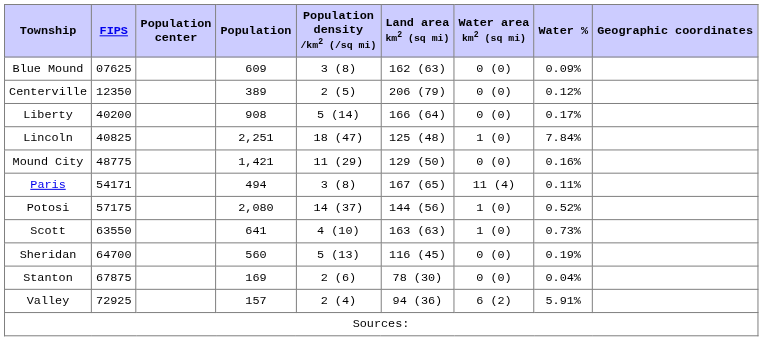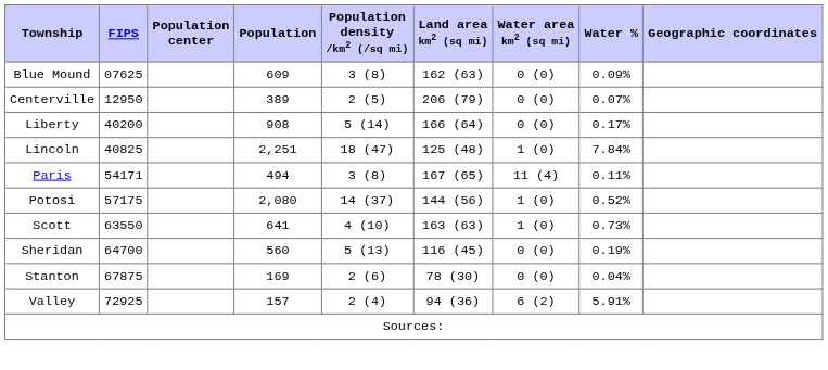 <table class="toccolours" border=1 cellspacing=0 cellpadding=4 style="text-align:center; border-collapse:collapse; font-size:90%;">
 <tr style="background:#ccccff">
 <th>Township</th>
 <th><a href='#'>FIPS</a></th>
 <th>Population<br>center</th>
 <th>Population</th>
 <th>Population<br>density<br><small>/km<sup>2</sup> (/sq mi)</small></th>
 <th>Land area<br><small>km<sup>2</sup> (sq mi)</small></th>
 <th>Water area<br><small>km<sup>2</sup> (sq mi)</small></th>
 <th>Water %</th>
 <th>Geographic coordinates</th>
 </tr>
 <tr>
 <td>Blue Mound</td>
 <td>07625</td>
 <td></td>
 <td>609</td>
 <td>3 (8)</td>
 <td>162 (63)</td>
 <td>0 (0)</td>
 <td>0.09%</td>
 <td></td>
 </tr>
 <tr>
 <td>Centerville</td>
-<td>12350</td>
+<td>12950</td>
 <td></td>
 <td>389</td>
 <td>2 (5)</td>
 <td>206 (79)</td>
 <td>0 (0)</td>
-<td>0.12%</td>
+<td>0.07%</td>
 <td></td>
 </tr>
 <tr>
 <td>Liberty</td>
 <td>40200</td>
 <td></td>
 <td>908</td>
 <td>5 (14)</td>
 <td>166 (64)</td>
 <td>0 (0)</td>
 <td>0.17%</td>
 <td></td>
 </tr>
 <tr>
 <td>Lincoln</td>
 <td>40825</td>
 <td></td>
 <td>2,251</td>
 <td>18 (47)</td>
 <td>125 (48)</td>
 <td>1 (0)</td>
 <td>7.84%</td>
-<td></td>
-</tr>
-<tr>
-<td>Mound City</td>
-<td>48775</td>
-<td></td>
-<td>1,421</td>
-<td>11 (29)</td>
-<td>129 (50)</td>
-<td>0 (0)</td>
-<td>0.16%</td>
 <td></td>
 </tr>
 <tr>
 <td><a href='#'>Paris</a></td>
 <td>54171</td>
 <td></td>
 <td>494</td>
 <td>3 (8)</td>
 <td>167 (65)</td>
 <td>11 (4)</td>
 <td>0.11%</td>
 <td></td>
 </tr>
 <tr>
 <td>Potosi</td>
 <td>57175</td>
 <td></td>
 <td>2,080</td>
 <td>14 (37)</td>
 <td>144 (56)</td>
 <td>1 (0)</td>
 <td>0.52%</td>
 <td></td>
 </tr>
 <tr>
 <td>Scott</td>
 <td>63550</td>
 <td></td>
 <td>641</td>
 <td>4 (10)</td>
 <td>163 (63)</td>
 <td>1 (0)</td>
 <td>0.73%</td>
 <td></td>
 </tr>
 <tr>
 <td>Sheridan</td>
 <td>64700</td>
 <td></td>
 <td>560</td>
 <td>5 (13)</td>
 <td>116 (45)</td>
 <td>0 (0)</td>
 <td>0.19%</td>
 <td></td>
 </tr>
 <tr>
 <td>Stanton</td>
 <td>67875</td>
 <td></td>
 <td>169</td>
 <td>2 (6)</td>
 <td>78 (30)</td>
 <td>0 (0)</td>
 <td>0.04%</td>
 <td></td>
 </tr>
 <tr>
 <td>Valley</td>
 <td>72925</td>
 <td></td>
 <td>157</td>
 <td>2 (4)</td>
 <td>94 (36)</td>
 <td>6 (2)</td>
 <td>5.91%</td>
 <td></td>
 </tr>
 <tr>
 <td colspan=9>Sources: </td>
 </tr>
 </table>
